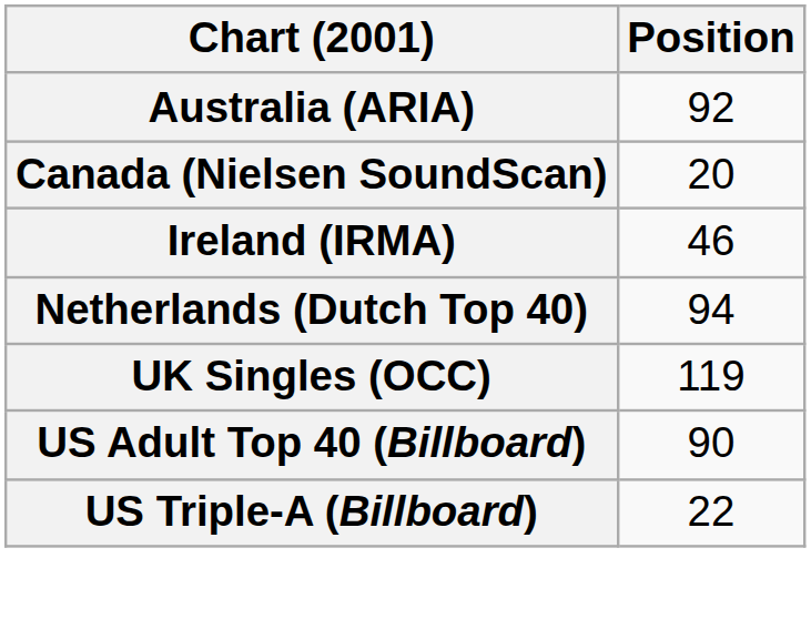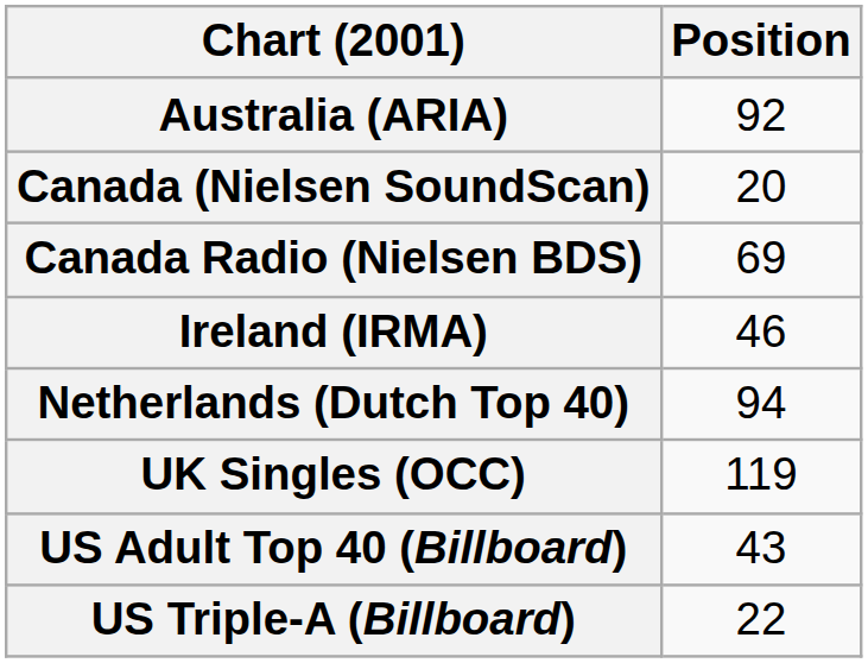 <table class="wikitable sortable plainrowheaders" style="text-align:center">
 <tr>
 <th scope="col">Chart (2001)</th>
 <th scope="col">Position</th>
 </tr>
 <tr>
 <th scope="row">Australia (ARIA)</th>
 <td>92</td>
 </tr>
 <tr>
 <th scope="row">Canada (Nielsen SoundScan)</th>
 <td>20</td>
+</tr>
+<tr>
+<th scope="row">Canada Radio (Nielsen BDS)</th>
+<td>69</td>
 </tr>
 <tr>
 <th scope="row">Ireland (IRMA)</th>
 <td>46</td>
 </tr>
 <tr>
 <th scope="row">Netherlands (Dutch Top 40)</th>
 <td>94</td>
 </tr>
 <tr>
 <th scope="row">UK Singles (OCC)</th>
 <td>119</td>
 </tr>
 <tr>
 <th scope="row">US Adult Top 40 (<em>Billboard</em>)</th>
-<td>90</td>
+<td>43</td>
 </tr>
 <tr>
 <th scope="row">US Triple-A (<em>Billboard</em>)</th>
 <td>22</td>
 </tr>
 </table>
